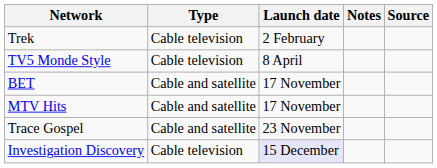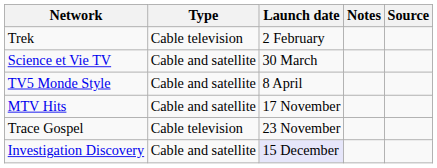 <table class="wikitable sortable">
 <tr>
 <th>Network</th>
 <th>Type</th>
 <th>Launch date</th>
 <th>Notes</th>
 <th>Source</th>
 </tr>
 <tr>
 <td>Trek</td>
 <td>Cable television</td>
 <td>2 February</td>
 <td></td>
 <td></td>
 </tr>
 <tr>
-<td><a href='#'>TV5 Monde Style</a></td>
-<td>Cable television</td>
-<td>8 April</td>
+<td><a href='#'>Science et Vie TV</a></td>
+<td>Cable and satellite</td>
+<td>30 March</td>
 <td></td>
 <td></td>
 </tr>
 <tr>
-<td><a href='#'>BET</a></td>
+<td><a href='#'>TV5 Monde Style</a></td>
 <td>Cable and satellite</td>
-<td>17 November</td>
+<td>8 April</td>
 <td></td>
 <td></td>
 </tr>
 <tr>
 <td><a href='#'>MTV Hits</a></td>
 <td>Cable and satellite</td>
 <td>17 November</td>
 <td></td>
 <td></td>
 </tr>
 <tr>
 <td>Trace Gospel</td>
-<td>Cable and satellite</td>
+<td>Cable television</td>
 <td>23 November</td>
 <td></td>
 <td></td>
 </tr>
 <tr>
 <td><a href='#'>Investigation Discovery</a></td>
-<td>Cable television</td>
+<td>Cable and satellite</td>
 <td style="background: lavender;">15 December</td>
 <td></td>
 <td></td>
 </tr>
 </table>
